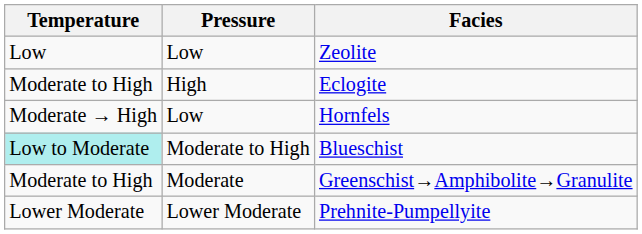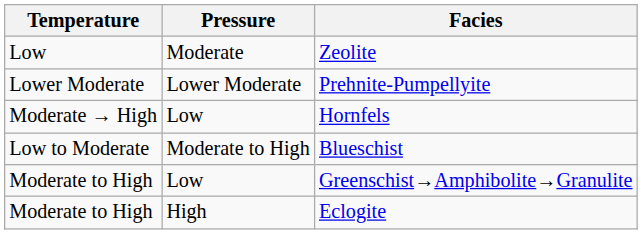 <table class="wikitable">
 <tr>
 <th>Temperature</th>
 <th>Pressure</th>
 <th>Facies</th>
 </tr>
 <tr>
 <td>Low</td>
-<td>Low</td>
+<td>Moderate</td>
 <td><a href='#'>Zeolite</a></td>
 </tr>
 <tr>
-<td>Moderate to High</td>
-<td>High</td>
-<td><a href='#'>Eclogite</a></td>
+<td>Lower Moderate</td>
+<td>Lower Moderate</td>
+<td><a href='#'>Prehnite-Pumpellyite</a></td>
 </tr>
 <tr>
 <td>Moderate → High</td>
 <td>Low</td>
 <td><a href='#'>Hornfels</a></td>
 </tr>
 <tr>
-<td style="background: paleturquoise;">Low to Moderate</td>
+<td>Low to Moderate</td>
 <td>Moderate to High</td>
 <td><a href='#'>Blueschist</a></td>
 </tr>
 <tr>
 <td>Moderate to High</td>
-<td>Moderate</td>
+<td>Low</td>
 <td><a href='#'>Greenschist</a>→<a href='#'>Amphibolite</a>→<a href='#'>Granulite</a></td>
 </tr>
 <tr>
-<td>Lower Moderate</td>
-<td>Lower Moderate</td>
-<td><a href='#'>Prehnite-Pumpellyite</a></td>
+<td>Moderate to High</td>
+<td>High</td>
+<td><a href='#'>Eclogite</a></td>
 </tr>
 </table>
